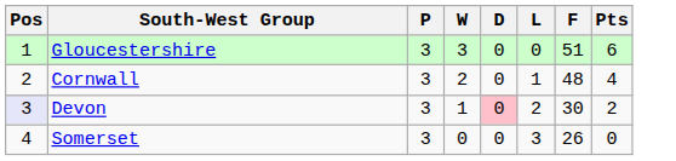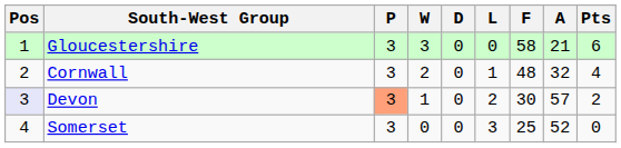 <table class="wikitable" style="font-size: 100%">
 <tr>
 <th width=20>Pos</th>
 <th width=250>South-West Group</th>
 <th width=20>P</th>
 <th width=20>W</th>
 <th width=20>D</th>
 <th width=20>L</th>
 <th width=20>F</th>
+<th width=20>A</th>
 <th width=20>Pts</th>
 </tr>
 <tr align=center style="background: #CCFFCC;">
 <td>1</td>
 <td align="left"><a href='#'>Gloucestershire</a></td>
 <td>3</td>
 <td>3</td>
 <td>0</td>
 <td>0</td>
-<td>51</td>
+<td>58</td>
+<td>21</td>
 <td>6</td>
 </tr>
 <tr align=center>
 <td>2</td>
 <td align="left"><a href='#'>Cornwall</a></td>
 <td>3</td>
 <td>2</td>
 <td>0</td>
 <td>1</td>
 <td>48</td>
+<td>32</td>
 <td>4</td>
 </tr>
 <tr align=center>
 <td style="background: lavender;">3</td>
 <td align="left"><a href='#'>Devon</a></td>
-<td>3</td>
+<td style="background: lightsalmon;">3</td>
 <td>1</td>
-<td style="background: pink;">0</td>
+<td>0</td>
 <td>2</td>
 <td>30</td>
+<td>57</td>
 <td>2</td>
 </tr>
 <tr align=center>
 <td>4</td>
 <td align="left"><a href='#'>Somerset</a></td>
 <td>3</td>
 <td>0</td>
 <td>0</td>
 <td>3</td>
-<td>26</td>
+<td>25</td>
+<td>52</td>
 <td>0</td>
 </tr>
 </table>
